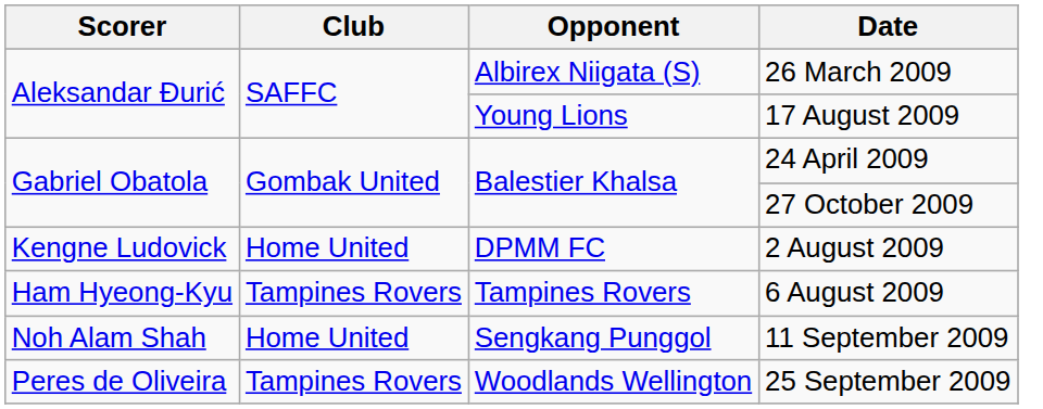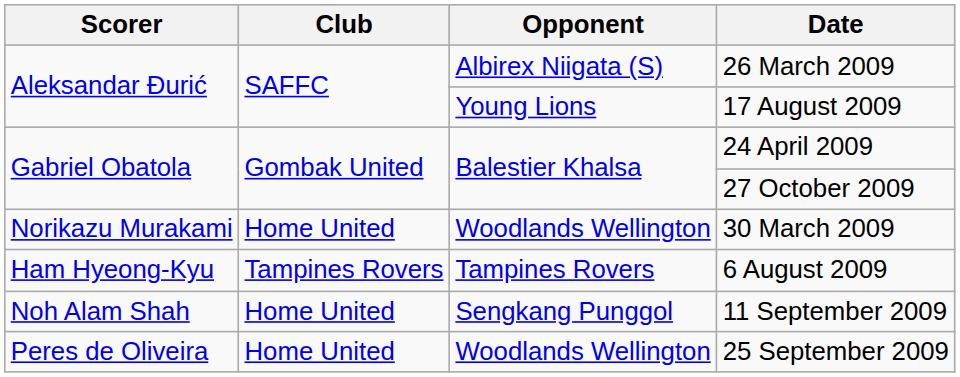 <table class="wikitable">
 <tr>
 <th>Scorer</th>
 <th>Club</th>
 <th>Opponent</th>
 <th>Date</th>
 </tr>
 <tr>
 <td rowspan=2><a href='#'>Aleksandar Đurić</a></td>
 <td rowspan=2><a href='#'>SAFFC</a></td>
 <td> <a href='#'>Albirex Niigata (S)</a></td>
 <td>26 March 2009</td>
 </tr>
 <tr>
 <td> <a href='#'>Young Lions</a></td>
 <td>17 August 2009</td>
 </tr>
 <tr>
 <td rowspan=2> <a href='#'>Gabriel Obatola</a></td>
 <td rowspan=2><a href='#'>Gombak United</a></td>
 <td rowspan=2><a href='#'>Balestier Khalsa</a></td>
 <td>24 April 2009</td>
 </tr>
 <tr>
 <td>27 October 2009</td>
 </tr>
 <tr>
-<td> <a href='#'>Kengne Ludovick</a></td>
+<td> <a href='#'>Norikazu Murakami</a></td>
 <td><a href='#'>Home United</a></td>
-<td> <a href='#'>DPMM FC</a></td>
-<td>2 August 2009</td>
+<td><a href='#'>Woodlands Wellington</a></td>
+<td>30 March 2009</td>
 </tr>
 <tr>
 <td> <a href='#'>Ham Hyeong-Kyu</a></td>
 <td><a href='#'>Tampines Rovers</a></td>
 <td><a href='#'>Tampines Rovers</a></td>
 <td>6 August 2009</td>
 </tr>
 <tr>
 <td><a href='#'>Noh Alam Shah</a></td>
 <td><a href='#'>Home United</a></td>
 <td><a href='#'>Sengkang Punggol</a></td>
 <td>11 September 2009</td>
 </tr>
 <tr>
 <td> <a href='#'>Peres de Oliveira</a></td>
-<td><a href='#'>Tampines Rovers</a></td>
+<td><a href='#'>Home United</a></td>
 <td><a href='#'>Woodlands Wellington</a></td>
 <td>25 September 2009</td>
 </tr>
 </table>
